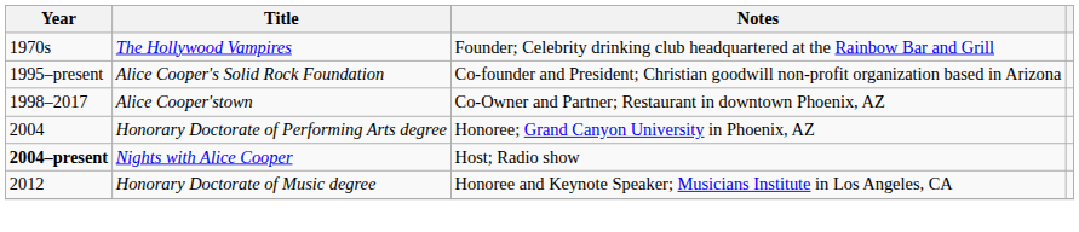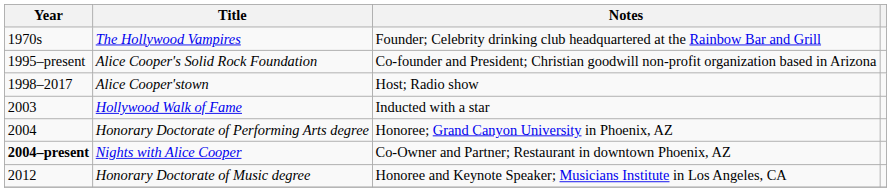 <table class="wikitable plainrowheaders">
 <tr>
 <th scope="col">Year</th>
 <th scope="col">Title</th>
 <th scope="col">Notes</th>
 <th scope="col"></th>
 </tr>
 <tr>
 <td>1970s</td>
 <td><em><a href='#'>The Hollywood Vampires</a></em></td>
 <td>Founder; Celebrity drinking club headquartered at the <a href='#'>Rainbow Bar and Grill</a></td>
 <td></td>
 </tr>
 <tr>
 <td>1995–present</td>
 <td><em>Alice Cooper's Solid Rock Foundation</em></td>
 <td>Co-founder and President; Christian goodwill non-profit organization based in Arizona</td>
 <td></td>
 </tr>
 <tr>
 <td>1998–2017</td>
 <td><em>Alice Cooper'stown</em></td>
-<td>Co-Owner and Partner; Restaurant in downtown Phoenix, AZ</td>
+<td>Host; Radio show</td>
+<td style="text-align:center;"></td>
+</tr>
+<tr>
+<td>2003</td>
+<td><em><a href='#'>Hollywood Walk of Fame</a></em></td>
+<td>Inducted with a star</td>
 <td style="text-align:center;"></td>
 </tr>
 <tr>
 <td>2004</td>
 <td><em>Honorary Doctorate of Performing Arts degree</em></td>
 <td>Honoree; <a href='#'>Grand Canyon University</a> in Phoenix, AZ</td>
 <td></td>
 </tr>
 <tr>
 <td><strong>2004–present</strong></td>
 <td><em><a href='#'>Nights with Alice Cooper</a></em></td>
-<td>Host; Radio show</td>
+<td>Co-Owner and Partner; Restaurant in downtown Phoenix, AZ</td>
 <td></td>
 </tr>
 <tr>
 <td>2012</td>
 <td><em>Honorary Doctorate of Music degree</em></td>
 <td>Honoree and Keynote Speaker; <a href='#'>Musicians Institute</a> in Los Angeles, CA</td>
 <td style="text-align:center;"></td>
 </tr>
 <tr>
 </tr>
 </table>
